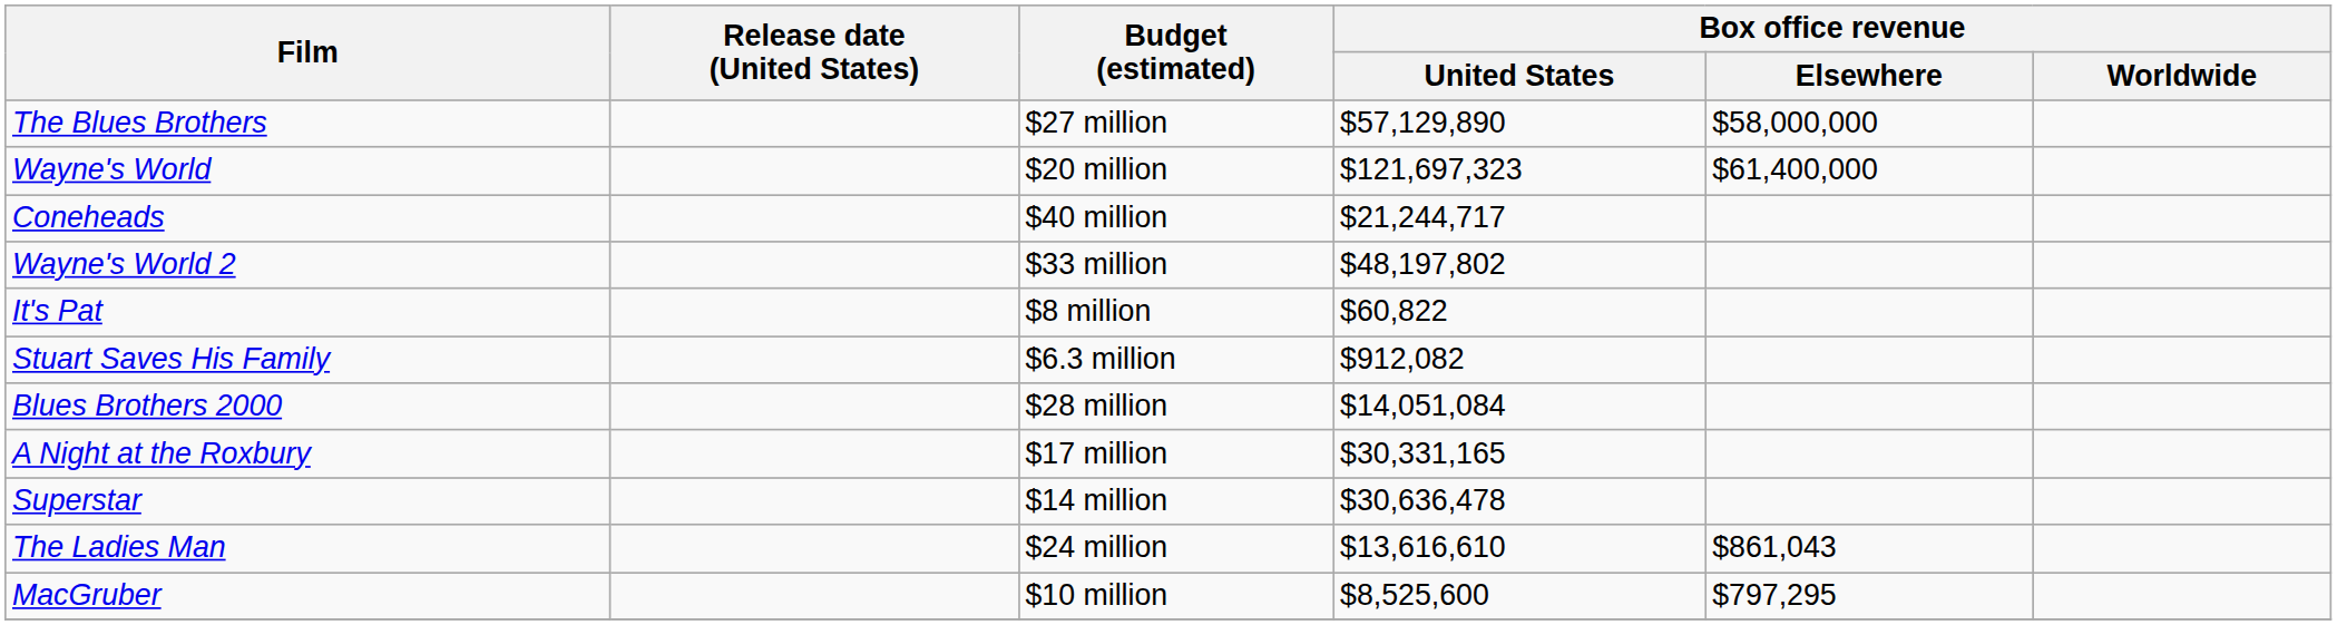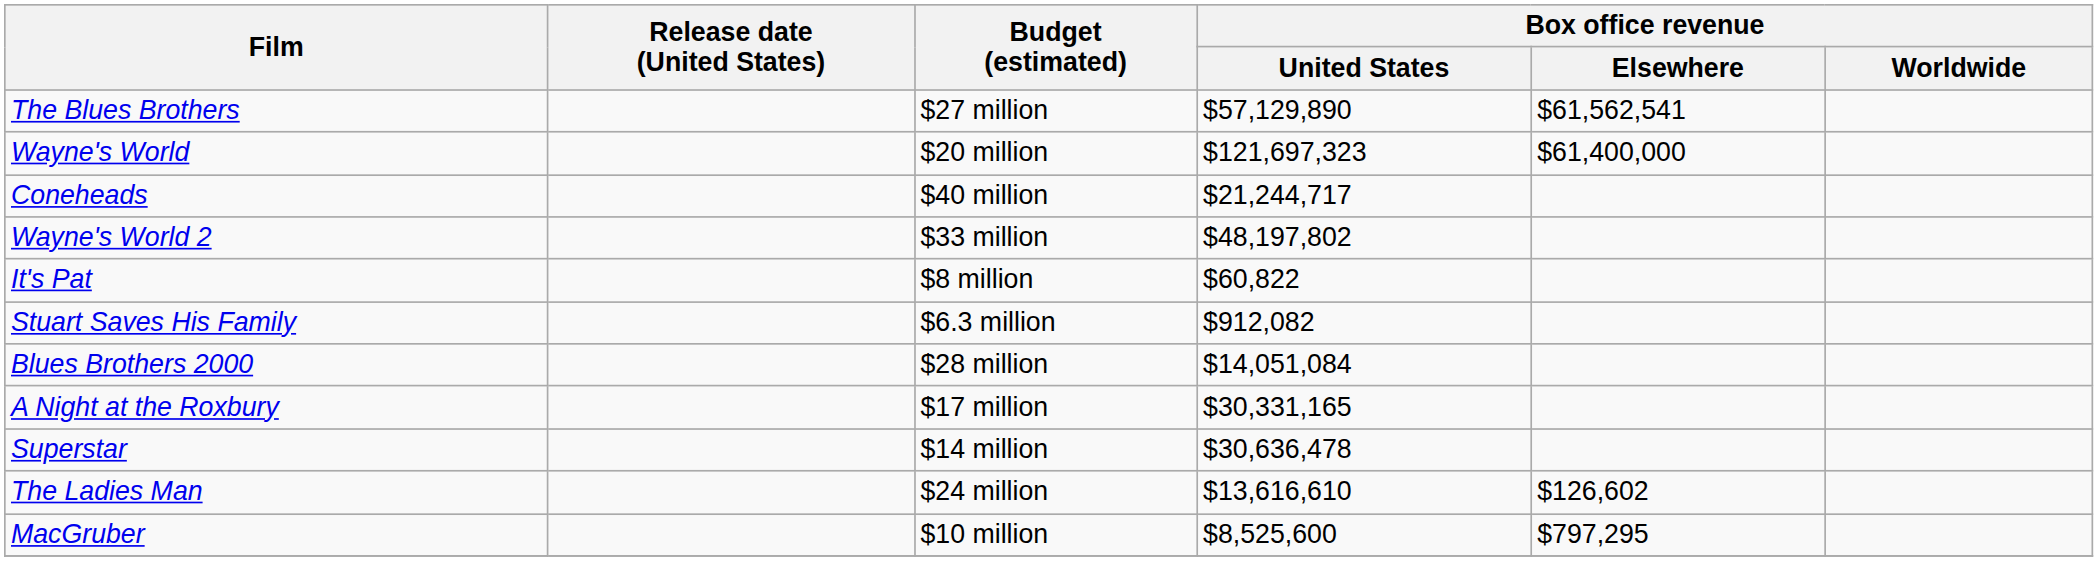 <table class="wikitable sortable" style="width:99%">
 <tr>
 <th rowspan="2">Film</th>
 <th rowspan="2">Release date<br>(United States)</th>
 <th rowspan="2">Budget<br>(estimated)</th>
 <th colspan="3">Box office revenue</th>
 </tr>
 <tr>
 <th style="text-align:center;">United States</th>
 <th style="text-align:center;">Elsewhere</th>
 <th style="text-align:center;">Worldwide</th>
 </tr>
 <tr>
 <td><em><a href='#'>The Blues Brothers</a></em></td>
 <td></td>
 <td>$27 million</td>
 <td>$57,129,890</td>
-<td>$58,000,000</td>
+<td>$61,562,541</td>
 <td></td>
 </tr>
 <tr>
 <td><em><a href='#'>Wayne's World</a></em></td>
 <td></td>
 <td>$20 million</td>
 <td>$121,697,323</td>
 <td>$61,400,000</td>
 <td></td>
 </tr>
 <tr>
 <td><em><a href='#'>Coneheads</a></em></td>
 <td></td>
 <td>$40 million</td>
 <td>$21,244,717</td>
 <td></td>
 <td></td>
 </tr>
 <tr>
 <td><em><a href='#'>Wayne's World 2</a></em></td>
 <td></td>
 <td>$33 million</td>
 <td>$48,197,802</td>
 <td></td>
 <td></td>
 </tr>
 <tr>
 <td><em><a href='#'>It's Pat</a></em></td>
 <td></td>
 <td>$8 million</td>
 <td>$60,822</td>
 <td></td>
 <td></td>
 </tr>
 <tr>
 <td><em><a href='#'>Stuart Saves His Family</a></em></td>
 <td></td>
 <td>$6.3 million</td>
 <td>$912,082</td>
 <td></td>
 <td></td>
 </tr>
 <tr>
 <td><em><a href='#'>Blues Brothers 2000</a></em></td>
 <td></td>
 <td>$28 million</td>
 <td>$14,051,084</td>
 <td></td>
 <td></td>
 </tr>
 <tr>
 <td><em><a href='#'>A Night at the Roxbury</a></em></td>
 <td></td>
 <td>$17 million</td>
 <td>$30,331,165</td>
 <td></td>
 <td></td>
 </tr>
 <tr>
 <td><em><a href='#'>Superstar</a></em></td>
 <td></td>
 <td>$14 million</td>
 <td>$30,636,478</td>
 <td></td>
 <td></td>
 </tr>
 <tr>
 <td><em><a href='#'>The Ladies Man</a></em></td>
 <td></td>
 <td>$24 million</td>
 <td>$13,616,610</td>
-<td>$861,043</td>
+<td>$126,602</td>
 <td></td>
 </tr>
 <tr>
 <td><em><a href='#'>MacGruber</a></em></td>
 <td></td>
 <td>$10 million</td>
 <td>$8,525,600</td>
 <td>$797,295</td>
 <td></td>
 </tr>
 <tr>
 </tr>
 </table>
